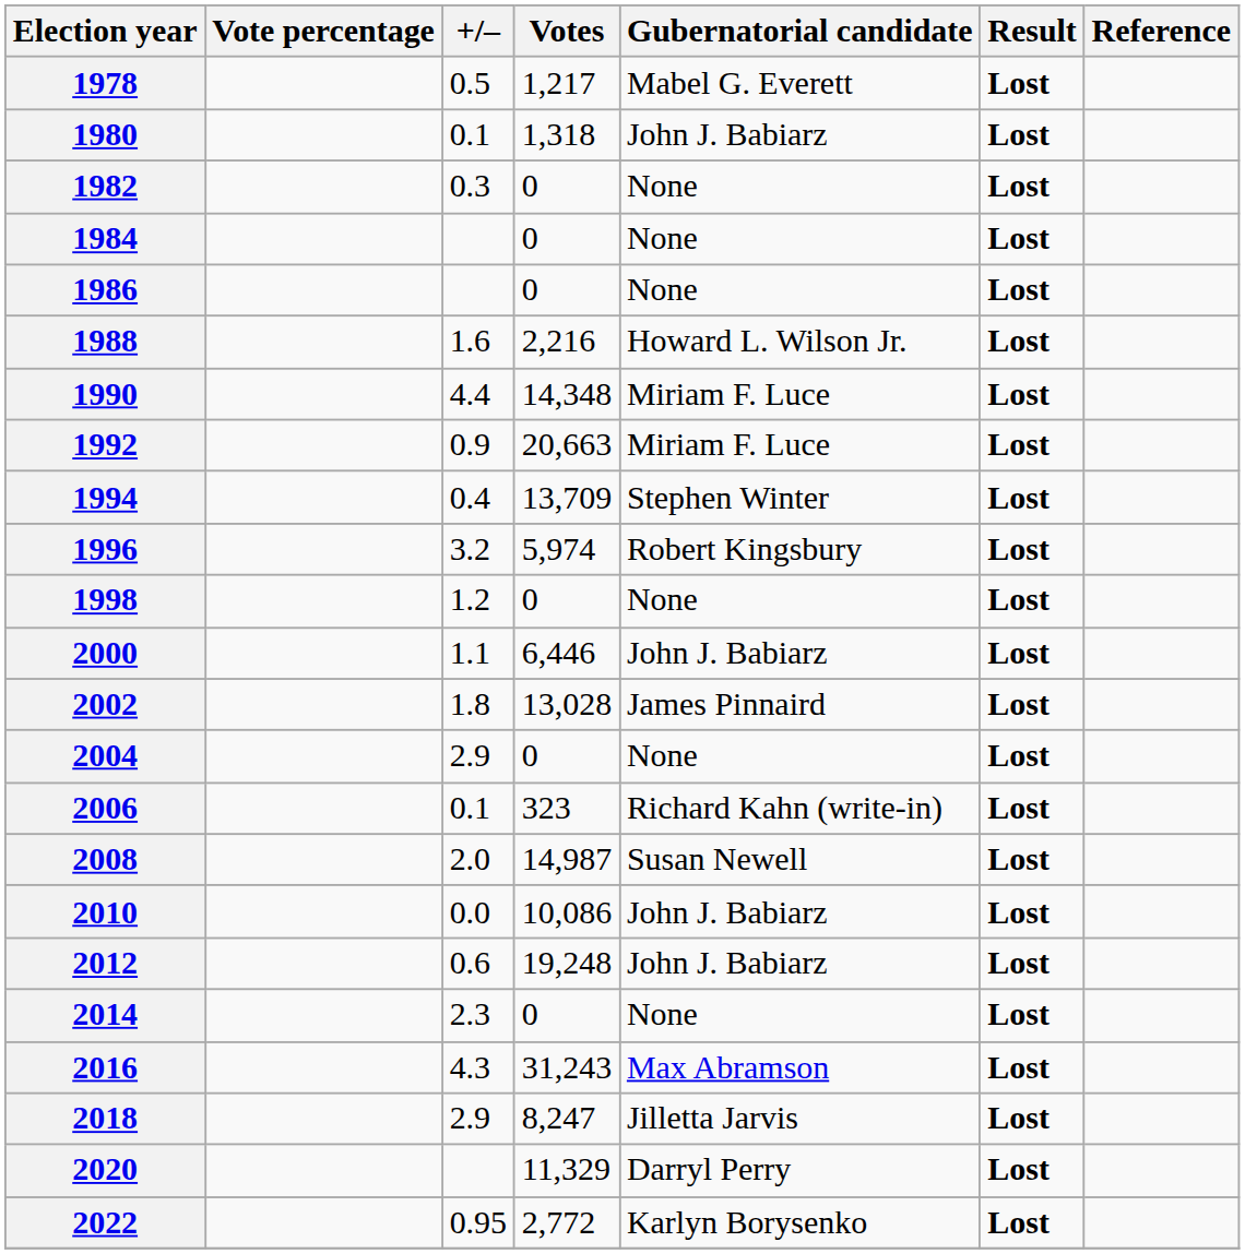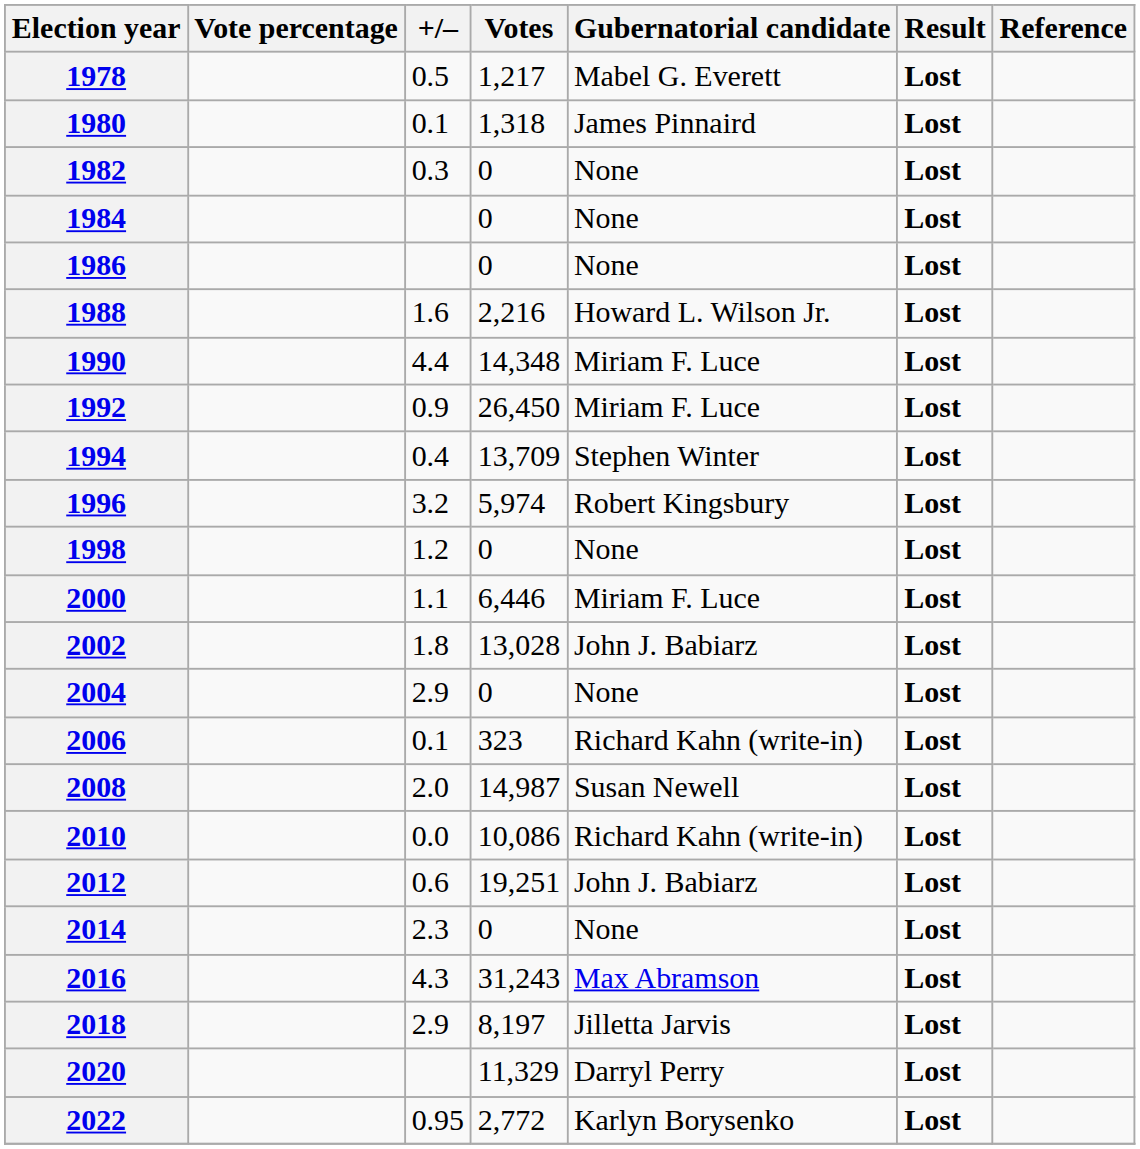 <table class="wikitable sortable mw-collapsible mw-collapsed">
 <tr>
 <th>Election year</th>
 <th>Vote percentage</th>
 <th>+/–</th>
 <th>Votes</th>
 <th>Gubernatorial candidate</th>
 <th>Result</th>
 <th>Reference</th>
 </tr>
 <tr>
 <th><a href='#'>1978</a></th>
 <td></td>
 <td> 0.5</td>
 <td>1,217</td>
 <td>Mabel G. Everett</td>
 <td><strong>Lost</strong></td>
 <td></td>
 </tr>
 <tr>
 <th><a href='#'>1980</a></th>
 <td></td>
 <td> 0.1</td>
 <td>1,318</td>
-<td>John J. Babiarz</td>
+<td>James Pinnaird</td>
 <td><strong>Lost</strong></td>
 <td></td>
 </tr>
 <tr>
 <th><a href='#'>1982</a></th>
 <td></td>
 <td> 0.3</td>
 <td>0</td>
 <td>None</td>
 <td><strong>Lost</strong></td>
 <td></td>
 </tr>
 <tr>
 <th><a href='#'>1984</a></th>
 <td></td>
 <td></td>
 <td>0</td>
 <td>None</td>
 <td><strong>Lost</strong></td>
 <td></td>
 </tr>
 <tr>
 <th><a href='#'>1986</a></th>
 <td></td>
 <td></td>
 <td>0</td>
 <td>None</td>
 <td><strong>Lost</strong></td>
 <td></td>
 </tr>
 <tr>
 <th><a href='#'>1988</a></th>
 <td></td>
 <td> 1.6</td>
 <td>2,216</td>
 <td>Howard L. Wilson Jr.</td>
 <td><strong>Lost</strong></td>
 <td></td>
 </tr>
 <tr>
 <th><a href='#'>1990</a></th>
 <td></td>
 <td> 4.4</td>
 <td>14,348</td>
 <td>Miriam F. Luce</td>
 <td><strong>Lost</strong></td>
 <td></td>
 </tr>
 <tr>
 <th><a href='#'>1992</a></th>
 <td></td>
 <td> 0.9</td>
-<td>20,663</td>
+<td>26,450</td>
 <td>Miriam F. Luce</td>
 <td><strong>Lost</strong></td>
 <td></td>
 </tr>
 <tr>
 <th><a href='#'>1994</a></th>
 <td></td>
 <td> 0.4</td>
 <td>13,709</td>
 <td>Stephen Winter</td>
 <td><strong>Lost</strong></td>
 <td></td>
 </tr>
 <tr>
 <th><a href='#'>1996</a></th>
 <td></td>
 <td> 3.2</td>
 <td>5,974</td>
 <td>Robert Kingsbury</td>
 <td><strong>Lost</strong></td>
 <td></td>
 </tr>
 <tr>
 <th><a href='#'>1998</a></th>
 <td></td>
 <td> 1.2</td>
 <td>0</td>
 <td>None</td>
 <td><strong>Lost</strong></td>
 <td></td>
 </tr>
 <tr>
 <th><a href='#'>2000</a></th>
 <td></td>
 <td> 1.1</td>
 <td>6,446</td>
-<td>John J. Babiarz</td>
+<td>Miriam F. Luce</td>
 <td><strong>Lost</strong></td>
 <td></td>
 </tr>
 <tr>
 <th><a href='#'>2002</a></th>
 <td></td>
 <td> 1.8</td>
 <td>13,028</td>
-<td>James Pinnaird</td>
+<td>John J. Babiarz</td>
 <td><strong>Lost</strong></td>
 <td></td>
 </tr>
 <tr>
 <th><a href='#'>2004</a></th>
 <td></td>
 <td> 2.9</td>
 <td>0</td>
 <td>None</td>
 <td><strong>Lost</strong></td>
 <td></td>
 </tr>
 <tr>
 <th><a href='#'>2006</a></th>
 <td></td>
 <td> 0.1</td>
 <td>323</td>
 <td>Richard Kahn (write-in)</td>
 <td><strong>Lost</strong></td>
 <td></td>
 </tr>
 <tr>
 <th><a href='#'>2008</a></th>
 <td></td>
 <td> 2.0</td>
 <td>14,987</td>
 <td>Susan Newell</td>
 <td><strong>Lost</strong></td>
 <td></td>
 </tr>
 <tr>
 <th><a href='#'>2010</a></th>
 <td></td>
 <td> 0.0</td>
 <td>10,086</td>
-<td>John J. Babiarz</td>
+<td>Richard Kahn (write-in)</td>
 <td><strong>Lost</strong></td>
 <td></td>
 </tr>
 <tr>
 <th><a href='#'>2012</a></th>
 <td></td>
 <td> 0.6</td>
-<td>19,248</td>
+<td>19,251</td>
 <td>John J. Babiarz</td>
 <td><strong>Lost</strong></td>
 <td></td>
 </tr>
 <tr>
 <th><a href='#'>2014</a></th>
 <td></td>
 <td> 2.3</td>
 <td>0</td>
 <td>None</td>
 <td><strong>Lost</strong></td>
 <td></td>
 </tr>
 <tr>
 <th><a href='#'>2016</a></th>
 <td></td>
 <td> 4.3</td>
 <td>31,243</td>
 <td><a href='#'>Max Abramson</a></td>
 <td><strong>Lost</strong></td>
 <td></td>
 </tr>
 <tr>
 <th><a href='#'>2018</a></th>
 <td></td>
 <td> 2.9</td>
-<td>8,247</td>
+<td>8,197</td>
 <td>Jilletta Jarvis</td>
 <td><strong>Lost</strong></td>
 <td></td>
 </tr>
 <tr>
 <th><a href='#'>2020</a></th>
 <td></td>
 <td></td>
 <td>11,329</td>
 <td>Darryl Perry</td>
 <td><strong>Lost</strong></td>
 <td></td>
 </tr>
 <tr>
 <th><a href='#'>2022</a></th>
 <td></td>
 <td> 0.95</td>
 <td>2,772</td>
 <td>Karlyn Borysenko</td>
 <td><strong>Lost</strong></td>
 <td></td>
 </tr>
 <tr>
 </tr>
 </table>
